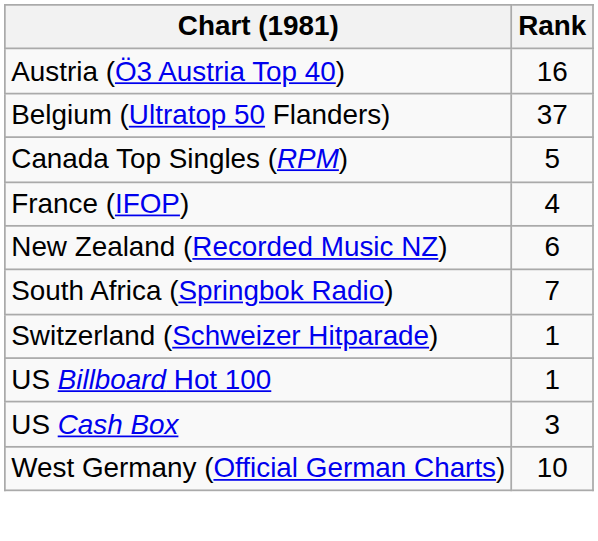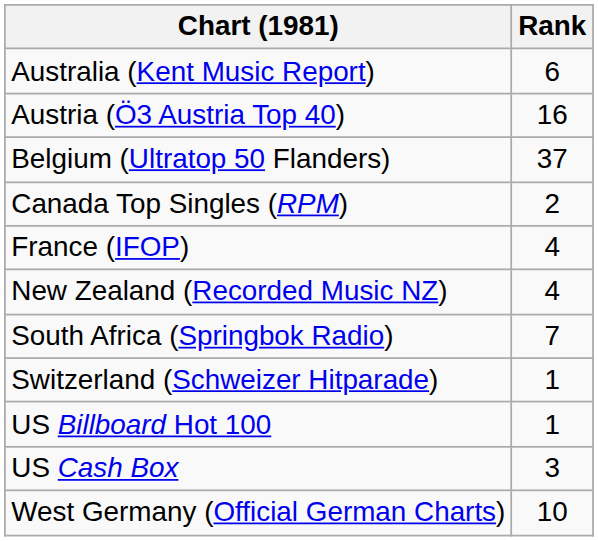 <table class="wikitable sortable">
 <tr>
 <th>Chart (1981)</th>
 <th>Rank</th>
+</tr>
+<tr>
+<td>Australia (<a href='#'>Kent Music Report</a>)</td>
+<td align="center">6</td>
 </tr>
 <tr>
 <td>Austria (<a href='#'>Ö3 Austria Top 40</a>)</td>
 <td align="center">16</td>
 </tr>
 <tr>
 <td>Belgium (<a href='#'>Ultratop 50</a> Flanders)</td>
 <td align="center">37</td>
 </tr>
 <tr>
 <td>Canada Top Singles (<em><a href='#'>RPM</a></em>)</td>
-<td align="center">5</td>
+<td align="center">2</td>
 </tr>
 <tr>
 <td>France (<a href='#'>IFOP</a>)</td>
 <td align="center">4</td>
 </tr>
 <tr>
 <td>New Zealand (<a href='#'>Recorded Music NZ</a>)</td>
-<td align="center">6</td>
+<td align="center">4</td>
 </tr>
 <tr>
 <td>South Africa (<a href='#'>Springbok Radio</a>)</td>
 <td align="center">7</td>
 </tr>
 <tr>
 <td>Switzerland (<a href='#'>Schweizer Hitparade</a>)</td>
 <td align="center">1</td>
 </tr>
 <tr>
 <td>US <a href='#'><em>Billboard</em> Hot 100</a></td>
 <td align="center">1</td>
 </tr>
 <tr>
 <td>US <em><a href='#'>Cash Box</a></em></td>
 <td align="center">3</td>
 </tr>
 <tr>
 <td>West Germany (<a href='#'>Official German Charts</a>)</td>
 <td align="center">10</td>
 </tr>
 </table>
